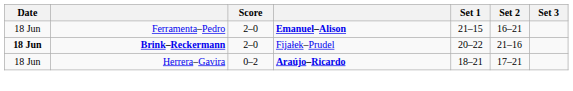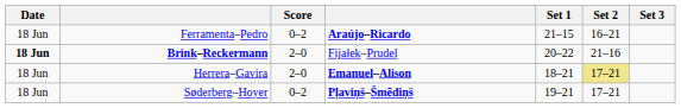 <table class="wikitable" style="text-align: center; font-size:90% ">
 <tr>
 <th width="60">Date</th>
 <th align="right" width="250"></th>
 <th width="60">Score</th>
 <th align="left" width="250"></th>
 <th width="50">Set 1</th>
 <th width="50">Set 2</th>
 <th width="50">Set 3</th>
 </tr>
 <tr>
 <td>18 Jun</td>
 <td align=right><a href='#'>Ferramenta</a>–<a href='#'>Pedro</a> </td>
-<td align=center>2–0</td>
-<td align=left> <strong><a href='#'>Emanuel</a>–<a href='#'>Alison</a></strong></td>
+<td align=center>0–2</td>
+<td align=left> <strong><a href='#'>Araújo</a>–<a href='#'>Ricardo</a></strong></td>
 <td>21–15</td>
 <td>16–21</td>
 <td></td>
 </tr>
 <tr>
 <td><strong>18 Jun</strong></td>
 <td align=right><strong><a href='#'>Brink</a>–<a href='#'>Reckermann</a> </strong></td>
 <td align=center>2–0</td>
 <td align=left> <a href='#'>Fijałek</a>–<a href='#'>Prudel</a></td>
 <td>20–22</td>
 <td>21–16</td>
 <td></td>
 </tr>
 <tr>
 <td>18 Jun</td>
 <td align=right><a href='#'>Herrera</a>–<a href='#'>Gavira</a> </td>
+<td align=center>2–0</td>
+<td align=left> <strong><a href='#'>Emanuel</a>–<a href='#'>Alison</a></strong></td>
+<td>18–21</td>
+<td style="background: khaki;">17–21</td>
+<td></td>
+</tr>
+<tr>
+<td>18 Jun</td>
+<td align=right><a href='#'>Søderberg</a>–<a href='#'>Hoyer</a> </td>
 <td align=center>0–2</td>
-<td align=left> <strong><a href='#'>Araújo</a>–<a href='#'>Ricardo</a></strong></td>
-<td>18–21</td>
+<td align=left> <strong><a href='#'>Pļaviņš</a>–<a href='#'>Šmēdiņš</a></strong></td>
+<td>19–21</td>
 <td>17–21</td>
 <td></td>
 </tr>
 </table>
